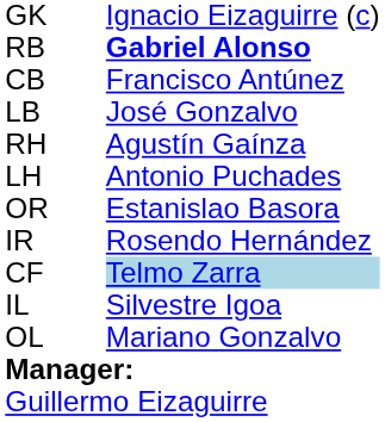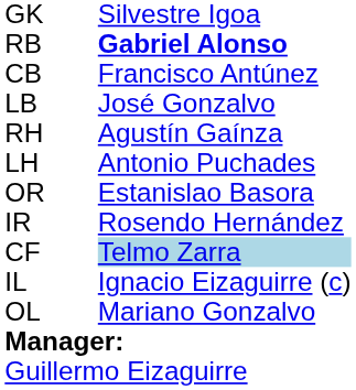 <table style="font-size:90%; margin:0.2em auto;" cellspacing="0" cellpadding="0">
 <tr>
 <th width="25"></th>
 <th width="25"></th>
 </tr>
 <tr>
 <td>GK</td>
 <td></td>
-<td><a href='#'>Ignacio Eizaguirre</a> (<a href='#'>c</a>)</td>
+<td><a href='#'>Silvestre Igoa</a></td>
 </tr>
 <tr>
 <td>RB</td>
 <td></td>
 <td><strong><a href='#'>Gabriel Alonso</a></strong></td>
 </tr>
 <tr>
 <td>CB</td>
 <td></td>
 <td><a href='#'>Francisco Antúnez</a></td>
 </tr>
 <tr>
 <td>LB</td>
 <td></td>
 <td><a href='#'>José Gonzalvo</a></td>
 </tr>
 <tr>
 <td>RH</td>
 <td></td>
 <td><a href='#'>Agustín Gaínza</a></td>
 </tr>
 <tr>
 <td>LH</td>
 <td></td>
 <td><a href='#'>Antonio Puchades</a></td>
 </tr>
 <tr>
 <td>OR</td>
 <td></td>
 <td><a href='#'>Estanislao Basora</a></td>
 </tr>
 <tr>
 <td>IR</td>
 <td></td>
 <td><a href='#'>Rosendo Hernández</a></td>
 </tr>
 <tr>
 <td>CF</td>
 <td></td>
 <td style="background: lightblue;"><a href='#'>Telmo Zarra</a></td>
 </tr>
 <tr>
 <td>IL</td>
 <td></td>
-<td><a href='#'>Silvestre Igoa</a></td>
+<td><a href='#'>Ignacio Eizaguirre</a> (<a href='#'>c</a>)</td>
 </tr>
 <tr>
 <td>OL</td>
 <td></td>
 <td><a href='#'>Mariano Gonzalvo</a></td>
 </tr>
 <tr>
 <td colspan=3><strong>Manager:</strong></td>
 </tr>
 <tr>
 <td colspan=4><a href='#'>Guillermo Eizaguirre</a></td>
 </tr>
 </table>
